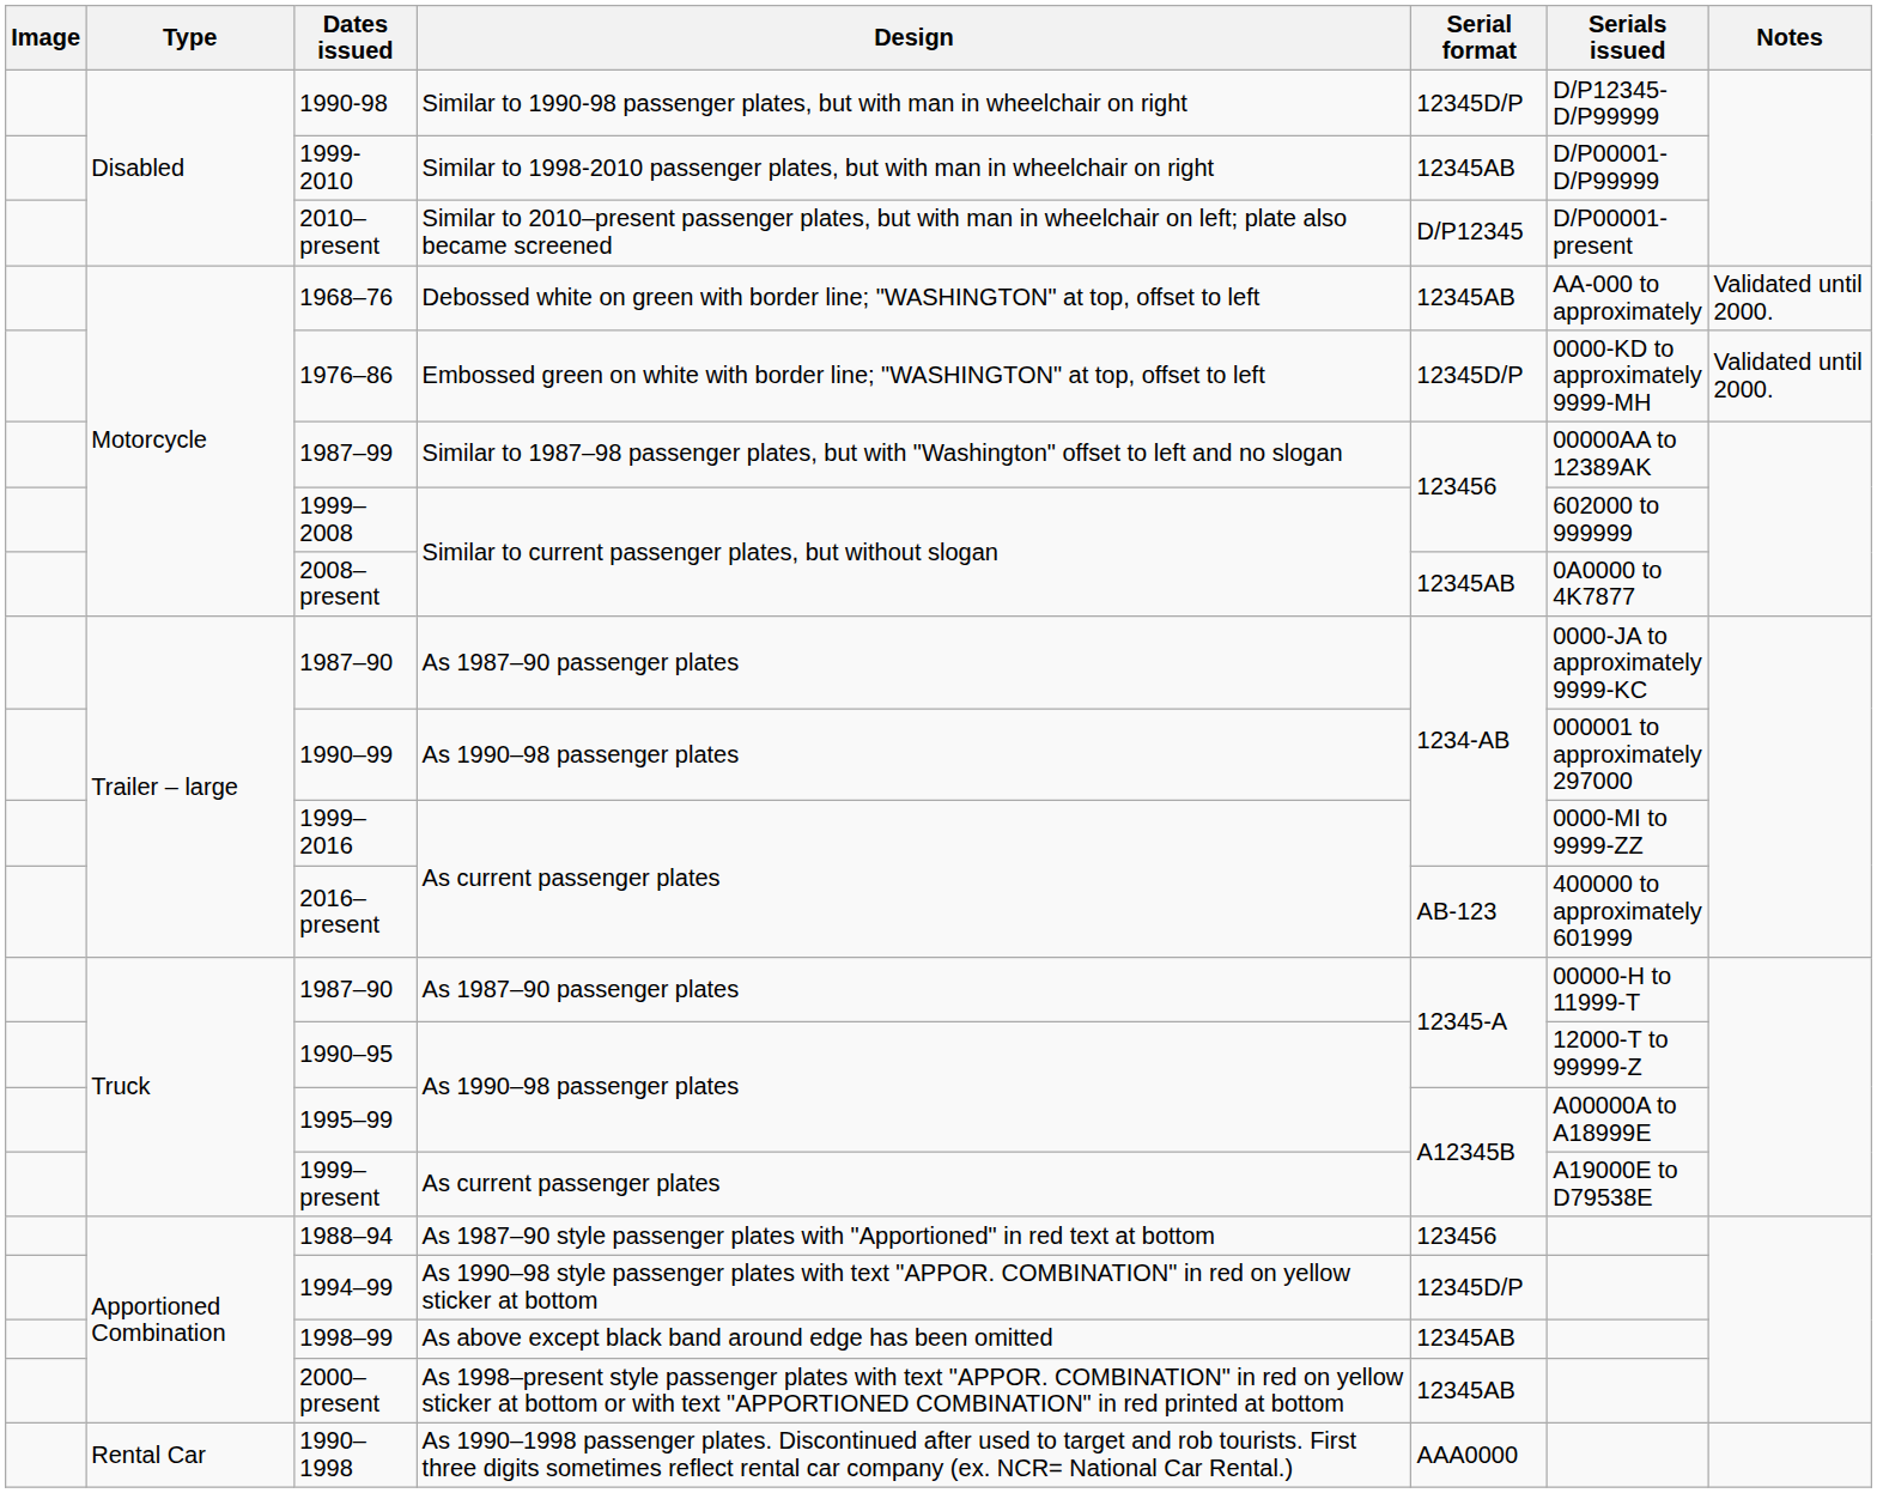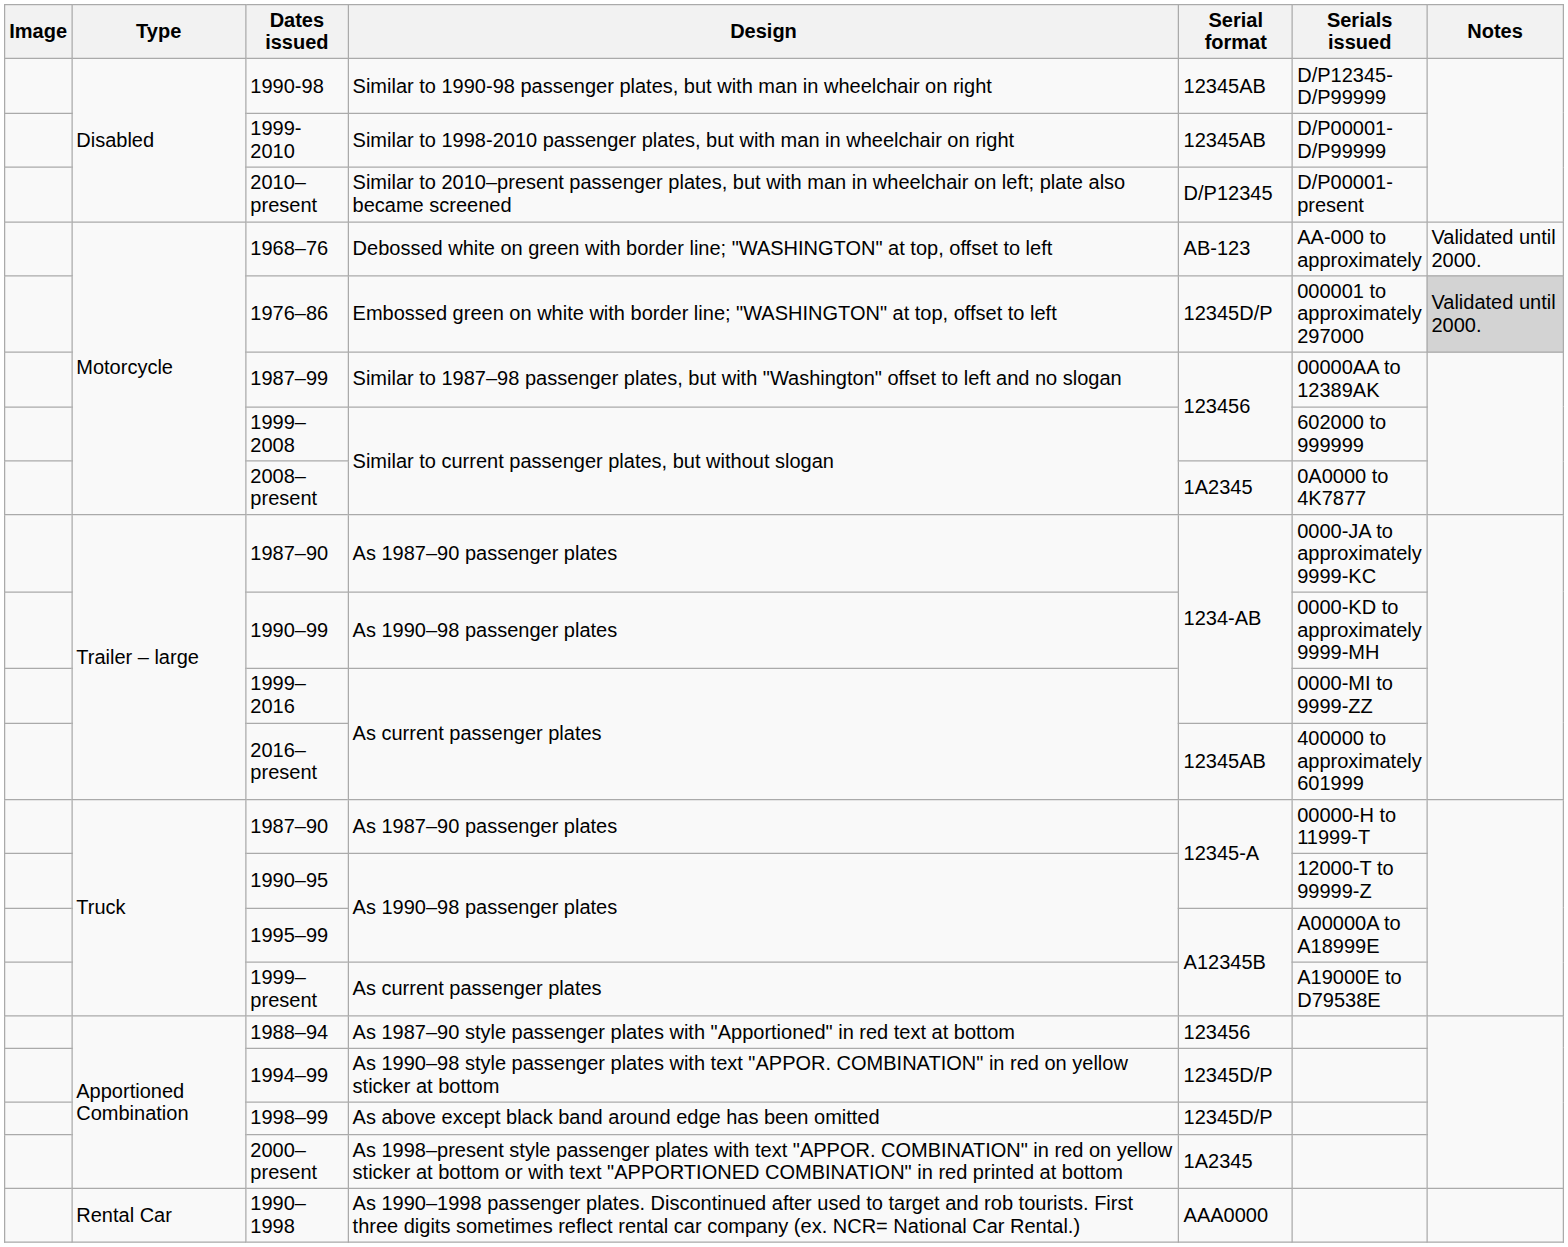 <table class="wikitable">
 <tr>
 <th>Image</th>
 <th>Type</th>
 <th>Dates issued</th>
 <th>Design</th>
 <th>Serial format</th>
 <th style="width:100px;">Serials issued</th>
 <th>Notes</th>
 </tr>
 <tr>
 <td></td>
 <td rowspan="3">Disabled</td>
 <td>1990-98</td>
 <td>Similar to 1990-98 passenger plates, but with man in wheelchair on right</td>
-<td>12345D/P</td>
+<td>12345AB</td>
 <td>D/P12345-D/P99999</td>
 </tr>
 <tr>
 <td></td>
 <td>1999-2010</td>
 <td>Similar to 1998-2010 passenger plates, but with man in wheelchair on right</td>
 <td>12345AB</td>
 <td>D/P00001-D/P99999</td>
 </tr>
 <tr>
 <td></td>
 <td>2010–present</td>
 <td>Similar to 2010–present passenger plates, but with man in wheelchair on left; plate also became screened</td>
 <td>D/P12345</td>
 <td>D/P00001-present</td>
 </tr>
 <tr>
 <td></td>
 <td rowspan="5">Motorcycle</td>
 <td>1968–76</td>
 <td>Debossed white on green with border line; "WASHINGTON" at top, offset to left</td>
-<td>12345AB</td>
+<td>AB-123</td>
 <td>AA-000 to approximately </td>
 <td>Validated until 2000.</td>
 </tr>
 <tr>
 <td></td>
 <td>1976–86</td>
 <td>Embossed green on white with border line; "WASHINGTON" at top, offset to left</td>
 <td>12345D/P</td>
-<td>0000-KD to approximately 9999-MH</td>
-<td>Validated until 2000.</td>
+<td>000001 to approximately 297000</td>
+<td style="background: lightgrey;">Validated until 2000.</td>
 </tr>
 <tr>
 <td></td>
 <td>1987–99</td>
 <td>Similar to 1987–98 passenger plates, but with "Washington" offset to left and no slogan</td>
 <td rowspan="2">123456</td>
 <td>00000AA to 12389AK </td>
 <td rowspan="3"></td>
 </tr>
 <tr>
 <td></td>
 <td>1999–2008</td>
 <td rowspan="2">Similar to current passenger plates, but without slogan</td>
 <td>602000 to 999999</td>
 </tr>
 <tr>
 <td></td>
 <td>2008–present</td>
-<td>12345AB</td>
+<td>1A2345</td>
 <td>0A0000 to 4K7877 </td>
 </tr>
 <tr>
 <td></td>
 <td rowspan="4">Trailer – large</td>
 <td>1987–90</td>
 <td>As 1987–90 passenger plates</td>
 <td rowspan="3">1234-AB</td>
 <td>0000-JA to approximately 9999-KC</td>
 <td rowspan="4"></td>
 </tr>
 <tr>
 <td></td>
 <td>1990–99</td>
 <td>As 1990–98 passenger plates</td>
-<td>000001 to approximately 297000</td>
+<td>0000-KD to approximately 9999-MH</td>
 </tr>
 <tr>
 <td></td>
 <td>1999–2016</td>
 <td rowspan="2">As current passenger plates</td>
 <td>0000-MI to 9999-ZZ</td>
 </tr>
 <tr>
 <td></td>
 <td>2016–present</td>
-<td>AB-123</td>
+<td>12345AB</td>
 <td>400000 to approximately 601999</td>
 </tr>
 <tr>
 <td></td>
 <td rowspan="4">Truck</td>
 <td>1987–90</td>
 <td>As 1987–90 passenger plates</td>
 <td rowspan="2">12345-A</td>
 <td>00000-H to 11999-T</td>
 <td rowspan="4"></td>
 </tr>
 <tr>
 <td></td>
 <td>1990–95</td>
 <td rowspan="2">As 1990–98 passenger plates</td>
 <td>12000-T to 99999-Z</td>
 </tr>
 <tr>
 <td></td>
 <td>1995–99</td>
 <td rowspan="2">A12345B</td>
 <td>A00000A to A18999E</td>
 </tr>
 <tr>
 <td></td>
 <td>1999–present</td>
 <td>As current passenger plates</td>
 <td>A19000E to D79538E </td>
 </tr>
 <tr>
 <td></td>
 <td rowspan="4">Apportioned Combination</td>
 <td>1988–94</td>
 <td>As 1987–90 style passenger plates with "Apportioned" in red text at bottom</td>
 <td>123456</td>
 <td></td>
 <td rowspan="4"></td>
 </tr>
 <tr>
 <td></td>
 <td>1994–99</td>
 <td>As 1990–98 style passenger plates with text "APPOR. COMBINATION" in red on yellow sticker at bottom</td>
 <td>12345D/P</td>
 <td></td>
 </tr>
 <tr>
 <td></td>
 <td>1998–99</td>
 <td>As above except black band around edge has been omitted</td>
-<td>12345AB</td>
+<td>12345D/P</td>
 <td></td>
 </tr>
 <tr>
 <td></td>
 <td>2000–present</td>
 <td>As 1998–present style passenger plates with text "APPOR. COMBINATION" in red on yellow sticker at bottom or with text "APPORTIONED COMBINATION" in red printed at bottom</td>
-<td>12345AB</td>
+<td>1A2345</td>
 </tr>
 <tr>
 <td></td>
 <td rowspan="4">Rental Car</td>
 <td>1990–1998</td>
 <td>As 1990–1998 passenger plates. Discontinued after used to target and rob tourists. First three digits sometimes reflect rental car company (ex. NCR= National Car Rental.)</td>
 <td rowspan="3">AAA0000</td>
 <td></td>
 </tr>
 </table>
